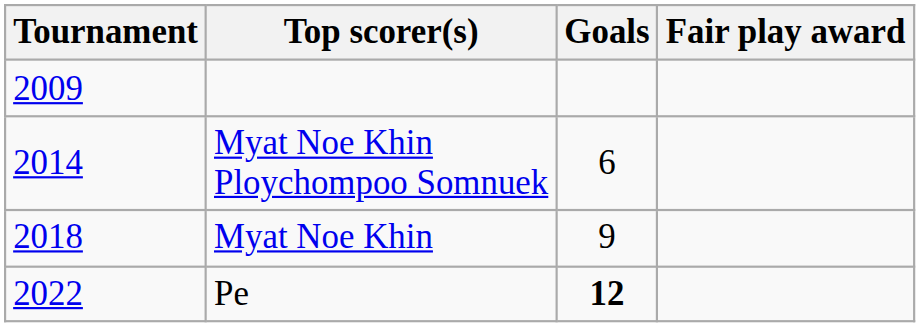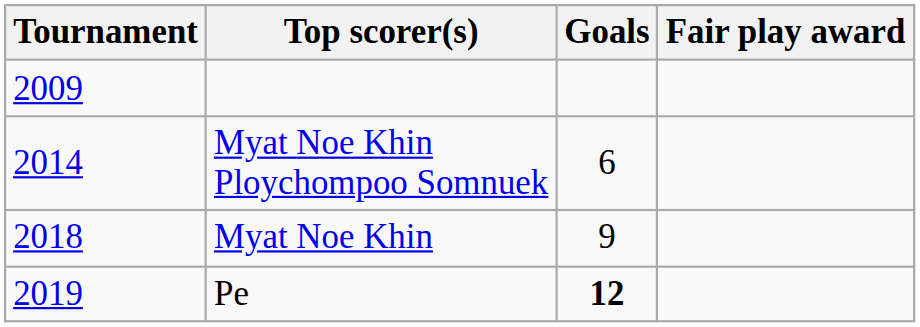 <table class="wikitable">
 <tr>
 <th>Tournament</th>
 <th>Top scorer(s)</th>
 <th>Goals</th>
 <th>Fair play award</th>
 </tr>
 <tr>
 <td><a href='#'>2009</a></td>
 <td></td>
 <td></td>
 <td></td>
 </tr>
 <tr>
 <td><a href='#'>2014</a></td>
 <td> <a href='#'>Myat Noe Khin</a> <br>  <a href='#'>Ploychompoo Somnuek</a></td>
 <td align=center>6</td>
 <td></td>
 </tr>
 <tr>
 <td><a href='#'>2018</a></td>
 <td> <a href='#'>Myat Noe Khin</a></td>
 <td align=center>9</td>
 <td></td>
 </tr>
 <tr>
-<td><a href='#'>2022</a></td>
+<td><a href='#'>2019</a></td>
 <td> Pe</td>
 <td align=center><strong>12</strong></td>
 <td></td>
 </tr>
 </table>
